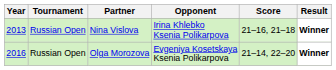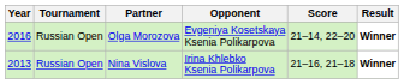 <table class="sortable wikitable" style="font-size: 90%;">
 <tr>
 <th>Year</th>
 <th>Tournament</th>
 <th>Partner</th>
 <th>Opponent</th>
 <th>Score</th>
 <th>Result</th>
 </tr>
 <tr style="background:#D4F1C5">
+<td align="center"><a href='#'>2016</a></td>
+<td align="left">Russian Open</td>
+<td align="left"> <a href='#'>Olga Morozova</a></td>
+<td align="left"> <a href='#'>Evgeniya Kosetskaya</a><br> Ksenia Polikarpova</td>
+<td align="left">21–14, 22–20</td>
+<td style="text-align:left; background:white"> <strong>Winner</strong></td>
+</tr>
+<tr style="background:#D4F1C5">
 <td align="center"><a href='#'>2013</a></td>
 <td align="left"><a href='#'>Russian Open</a></td>
 <td align="left"> <a href='#'>Nina Vislova</a></td>
 <td align="left"> <a href='#'>Irina Khlebko</a><br> <a href='#'>Ksenia Polikarpova</a></td>
 <td align="left">21–16, 21–18</td>
 <td style="text-align:left; background:white"> <strong>Winner</strong></td>
 </tr>
-<tr style="background:#D4F1C5">
-<td align="center"><a href='#'>2016</a></td>
-<td align="left">Russian Open</td>
-<td align="left"> <a href='#'>Olga Morozova</a></td>
-<td align="left"> <a href='#'>Evgeniya Kosetskaya</a><br> Ksenia Polikarpova</td>
-<td align="left">21–14, 22–20</td>
-<td style="text-align:left; background:white"> <strong>Winner</strong></td>
-</tr>
 </table>
